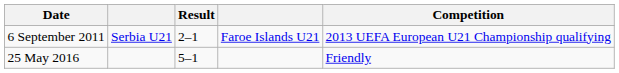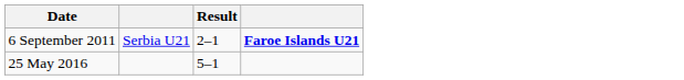 <table class="wikitable">
 <tr>
 <th>Date</th>
 <th></th>
 <th>Result</th>
 <th></th>
-<th>Competition</th>
 </tr>
 <tr>
 <td>6 September 2011</td>
 <td> <a href='#'>Serbia U21</a></td>
 <td>2–1</td>
-<td> <a href='#'>Faroe Islands U21</a></td>
-<td><a href='#'>2013 UEFA European U21 Championship qualifying</a></td>
+<td><strong> <a href='#'>Faroe Islands U21</a></strong></td>
 </tr>
 <tr>
 <td>25 May 2016</td>
 <td></td>
 <td>5–1</td>
 <td></td>
-<td><a href='#'>Friendly</a></td>
 </tr>
 </table>
